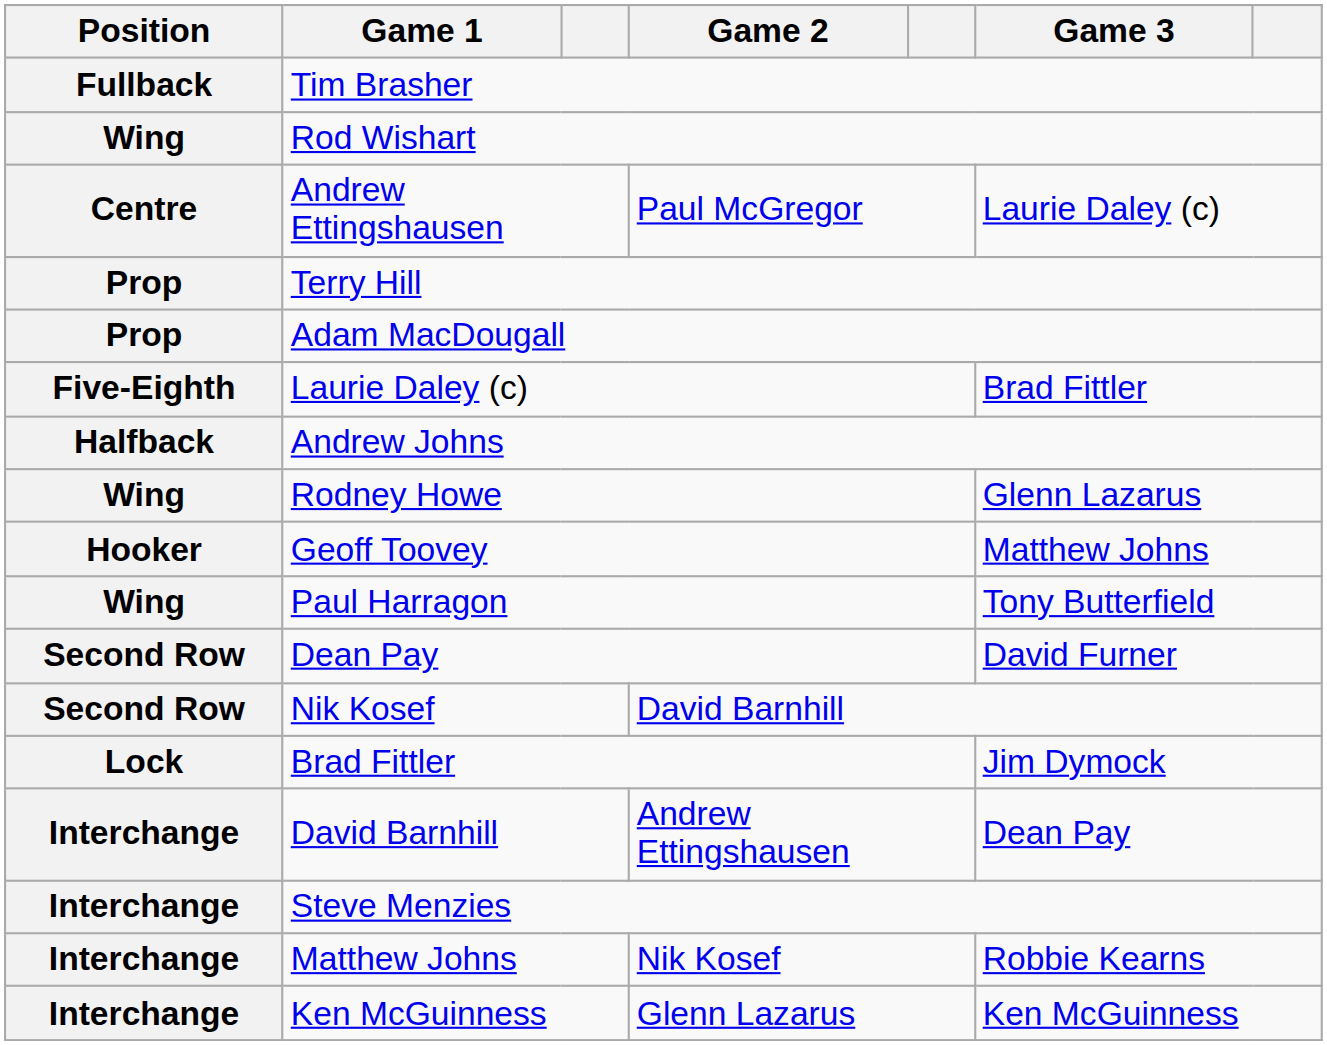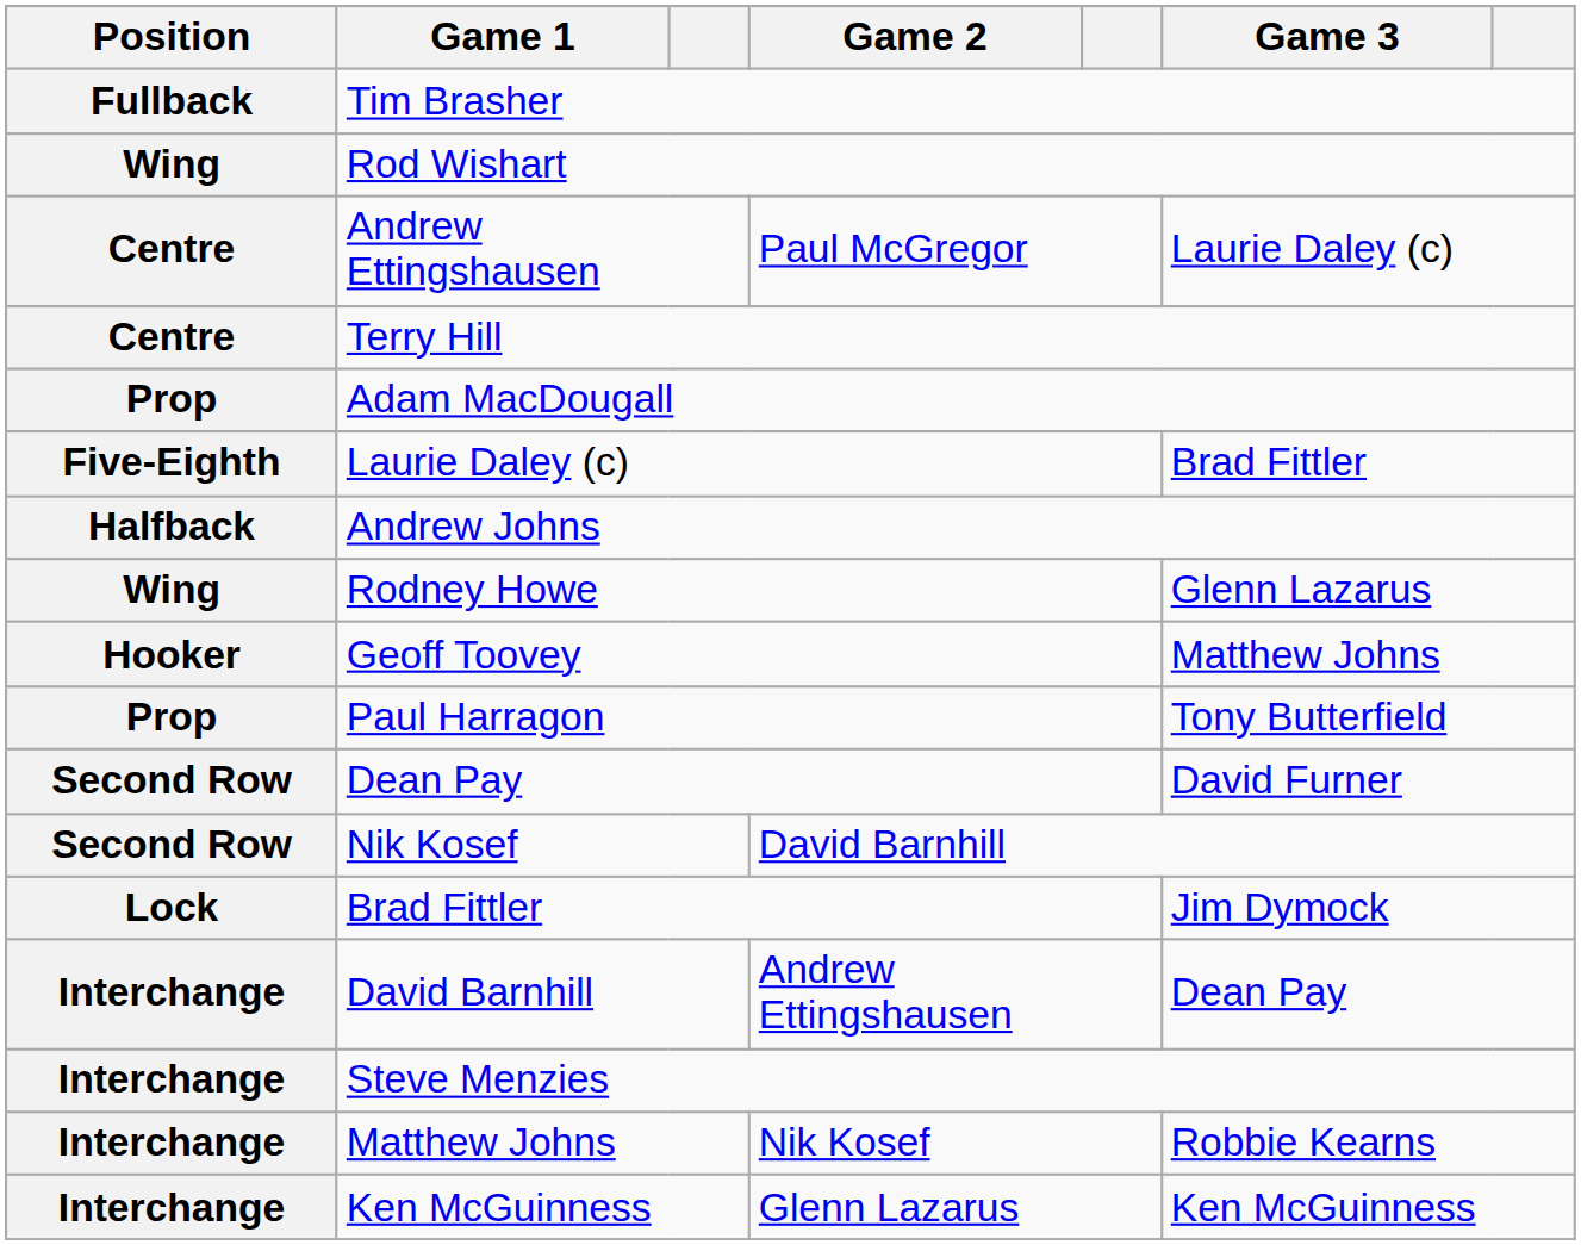 <table class="wikitable">
 <tr>
 <th width="125">Position</th>
 <th width="125">Game 1</th>
 <th width="25"></th>
 <th width="125">Game 2</th>
 <th width="25"></th>
 <th width="125">Game 3</th>
 <th width="25"></th>
 </tr>
 <tr>
 <th>Fullback</th>
 <td colspan="6"> <a href='#'>Tim Brasher</a></td>
 </tr>
 <tr>
 <th>Wing</th>
 <td colspan="6"> <a href='#'>Rod Wishart</a></td>
 </tr>
 <tr>
 <th>Centre</th>
 <td colspan="2"> <a href='#'>Andrew Ettingshausen</a></td>
 <td colspan="2"> <a href='#'>Paul McGregor</a></td>
 <td colspan="2"> <a href='#'>Laurie Daley</a> (c)</td>
 </tr>
 <tr>
-<th>Prop</th>
+<th>Centre</th>
 <td colspan="6"> <a href='#'>Terry Hill</a></td>
 </tr>
 <tr>
 <th>Prop</th>
 <td colspan="6"> <a href='#'>Adam MacDougall</a></td>
 </tr>
 <tr>
 <th>Five-Eighth</th>
 <td colspan="4"> <a href='#'>Laurie Daley</a> (c)</td>
 <td colspan="2"> <a href='#'>Brad Fittler</a></td>
 </tr>
 <tr>
 <th>Halfback</th>
 <td colspan="6"> <a href='#'>Andrew Johns</a></td>
 </tr>
 <tr>
 <th>Wing</th>
 <td colspan="4"> <a href='#'>Rodney Howe</a></td>
 <td colspan="2"> <a href='#'>Glenn Lazarus</a></td>
 </tr>
 <tr>
 <th>Hooker</th>
 <td colspan="4"> <a href='#'>Geoff Toovey</a></td>
 <td colspan="2"> <a href='#'>Matthew Johns</a></td>
 </tr>
 <tr>
-<th>Wing</th>
+<th>Prop</th>
 <td colspan="4"> <a href='#'>Paul Harragon</a></td>
 <td colspan="2"> <a href='#'>Tony Butterfield</a></td>
 </tr>
 <tr>
 <th>Second Row</th>
 <td colspan="4"> <a href='#'>Dean Pay</a></td>
 <td colspan="2"> <a href='#'>David Furner</a></td>
 </tr>
 <tr>
 <th>Second Row</th>
 <td colspan="2"> <a href='#'>Nik Kosef</a></td>
 <td colspan="4"> <a href='#'>David Barnhill</a></td>
 </tr>
 <tr>
 <th>Lock</th>
 <td colspan="4"> <a href='#'>Brad Fittler</a></td>
 <td colspan="2"> <a href='#'>Jim Dymock</a></td>
 </tr>
 <tr>
 <th>Interchange</th>
 <td colspan="2"> <a href='#'>David Barnhill</a></td>
 <td colspan="2"> <a href='#'>Andrew Ettingshausen</a></td>
 <td colspan="2"> <a href='#'>Dean Pay</a></td>
 </tr>
 <tr>
 <th>Interchange</th>
 <td colspan="6"> <a href='#'>Steve Menzies</a></td>
 </tr>
 <tr>
 <th>Interchange</th>
 <td colspan="2"> <a href='#'>Matthew Johns</a></td>
 <td colspan="2"> <a href='#'>Nik Kosef</a></td>
 <td colspan="2"> <a href='#'>Robbie Kearns</a></td>
 </tr>
 <tr>
 <th>Interchange</th>
 <td colspan="2"> <a href='#'>Ken McGuinness</a></td>
 <td colspan="2"> <a href='#'>Glenn Lazarus</a></td>
 <td colspan="2"> <a href='#'>Ken McGuinness</a></td>
 </tr>
 <tr>
 </tr>
 </table>
